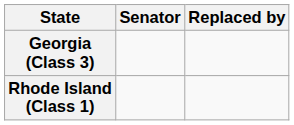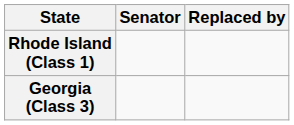 <table class="wikitable sortable plainrowheaders">
 <tr>
 <th scope="col">State</th>
 <th scope="col">Senator</th>
 <th scope="col">Replaced by</th>
 </tr>
 <tr>
+<th>Rhode Island<br>(Class 1)</th>
+<td></td>
+<td></td>
+</tr>
+<tr>
 <th>Georgia<br>(Class 3)</th>
 <td></td>
 <td></td>
 </tr>
-<tr>
-<th>Rhode Island<br>(Class 1)</th>
-<td></td>
-<td></td>
-</tr>
 </table>
